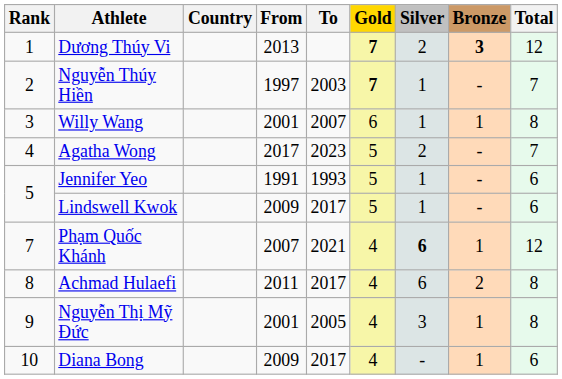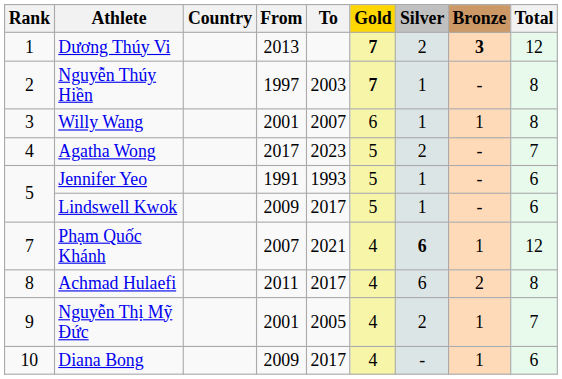 <table class="wikitable plainrowheaders" width=80% style="text-align:center;">
 <tr style="background-color:#EDEDED;">
 <th class="hintergrundfarbe5" style="width:1em">Rank</th>
 <th class="hintergrundfarbe5">Athlete</th>
 <th class="hintergrundfarbe5">Country</th>
 <th class="hintergrundfarbe5">From</th>
 <th class="hintergrundfarbe5">To</th>
 <th style="background:    gold; width:8%">Gold</th>
 <th style="background:  silver; width:8%">Silver</th>
 <th style="background: #CC9966; width:8%">Bronze</th>
 <th class="hintergrundfarbe5" style="width:8%">Total</th>
 </tr>
 <tr style="text-align: center;">
 <td>1</td>
 <td style="text-align: left;"><a href='#'>Dương Thúy Vi</a></td>
 <td style="text-align: left;"></td>
 <td>2013</td>
 <td></td>
 <td bgcolor="#F7F6A8"><strong>7</strong></td>
 <td bgcolor="#DCE5E5">2</td>
 <td bgcolor="#FFDAB9"><strong>3</strong></td>
 <td bgcolor="#E7FAEC">12</td>
 </tr>
 <tr style="text-align: center;">
 <td>2</td>
 <td style="text-align: left;"><a href='#'>Nguyễn Thúy Hiền</a></td>
 <td style="text-align: left;"></td>
 <td>1997</td>
 <td>2003</td>
 <td bgcolor="#F7F6A8"><strong>7</strong></td>
 <td bgcolor="#DCE5E5">1</td>
 <td bgcolor="#FFDAB9">-</td>
-<td bgcolor="#E7FAEC">7</td>
+<td bgcolor="#E7FAEC">8</td>
 </tr>
 <tr style="text-align: center;">
 <td>3</td>
 <td style="text-align: left;"><a href='#'>Willy Wang</a></td>
 <td style="text-align: left;"></td>
 <td>2001</td>
 <td>2007</td>
 <td bgcolor="#F7F6A8">6</td>
 <td bgcolor="#DCE5E5">1</td>
 <td bgcolor="#FFDAB9">1</td>
 <td bgcolor="#E7FAEC">8</td>
 </tr>
 <tr style="text-align: center;">
 <td>4</td>
 <td style="text-align: left;"><a href='#'>Agatha Wong</a></td>
 <td style="text-align: left;"></td>
 <td>2017</td>
 <td>2023</td>
 <td bgcolor="#F7F6A8">5</td>
 <td bgcolor="#DCE5E5">2</td>
 <td bgcolor="#FFDAB9">-</td>
 <td bgcolor="#E7FAEC">7</td>
 </tr>
 <tr>
 <td rowspan="2">5</td>
 <td style="text-align: left;"><a href='#'>Jennifer Yeo</a></td>
 <td style="text-align: left;"></td>
 <td>1991</td>
 <td>1993</td>
 <td bgcolor="#F7F6A8">5</td>
 <td bgcolor="#DCE5E5">1</td>
 <td bgcolor="#FFDAB9">-</td>
 <td bgcolor="#E7FAEC">6</td>
 </tr>
 <tr style="text-align: center;">
 <td style="text-align: left;"><a href='#'>Lindswell Kwok</a></td>
 <td style="text-align: left;"></td>
 <td>2009</td>
 <td>2017</td>
 <td bgcolor="#F7F6A8">5</td>
 <td bgcolor="#DCE5E5">1</td>
 <td bgcolor="#FFDAB9">-</td>
 <td bgcolor="#E7FAEC">6</td>
 </tr>
 <tr style="text-align: center;">
 <td>7</td>
 <td style="text-align: left;"><a href='#'>Phạm Quốc Khánh</a></td>
 <td style="text-align: left;"></td>
 <td>2007</td>
 <td>2021</td>
 <td bgcolor="#F7F6A8">4</td>
 <td bgcolor="#DCE5E5"><strong>6</strong></td>
 <td bgcolor="#FFDAB9">1</td>
 <td bgcolor="#E7FAEC">12</td>
 </tr>
 <tr style="text-align: center;">
 <td>8</td>
 <td style="text-align: left;"><a href='#'>Achmad Hulaefi</a></td>
 <td style="text-align: left;"></td>
 <td>2011</td>
 <td>2017</td>
 <td bgcolor="#F7F6A8">4</td>
 <td bgcolor="#DCE5E5">6</td>
 <td bgcolor="#FFDAB9">2</td>
 <td bgcolor="#E7FAEC">8</td>
 </tr>
 <tr style="text-align: center;">
 <td>9</td>
 <td style="text-align: left;"><a href='#'>Nguyễn Thị Mỹ Đức</a></td>
 <td style="text-align: left;"></td>
 <td>2001</td>
 <td>2005</td>
 <td bgcolor="#F7F6A8">4</td>
-<td bgcolor="#DCE5E5">3</td>
+<td bgcolor="#DCE5E5">2</td>
 <td bgcolor="#FFDAB9">1</td>
-<td bgcolor="#E7FAEC">8</td>
+<td bgcolor="#E7FAEC">7</td>
 </tr>
 <tr style="text-align: center;">
 <td>10</td>
 <td style="text-align: left;"><a href='#'>Diana Bong</a></td>
 <td style="text-align: left;"></td>
 <td>2009</td>
 <td>2017</td>
 <td bgcolor="#F7F6A8">4</td>
 <td bgcolor="#DCE5E5">-</td>
 <td bgcolor="#FFDAB9">1</td>
 <td bgcolor="#E7FAEC">6</td>
 </tr>
 </table>
